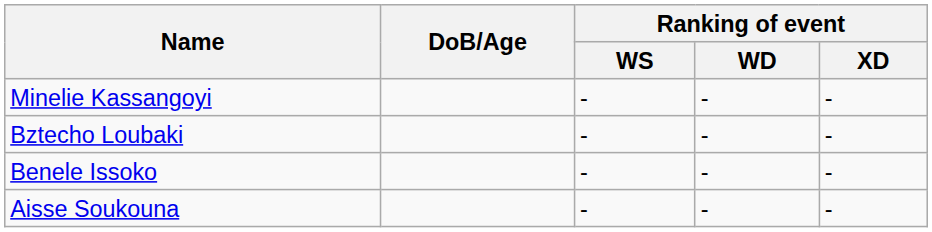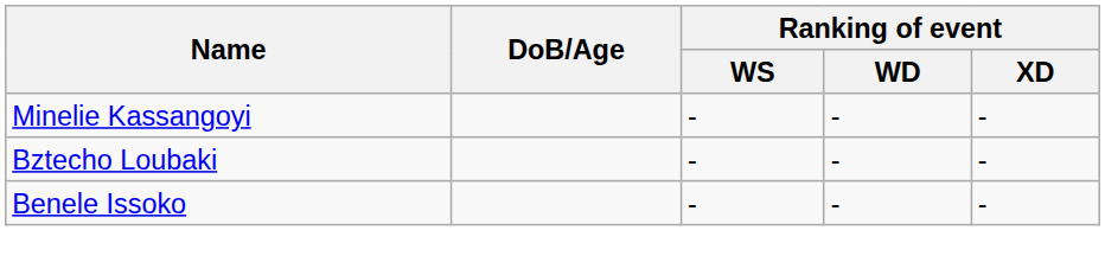 <table class="wikitable" style="width:600px; font-size:95%;">
 <tr>
 <th rowspan="2" align="left">Name</th>
 <th rowspan="2" align="left">DoB/Age</th>
 <th colspan="3" align="center">Ranking of event</th>
 </tr>
 <tr>
 <th align="center">WS</th>
 <th>WD</th>
 <th align="center">XD</th>
 </tr>
 <tr>
 <td align="left"><a href='#'>Minelie Kassangoyi</a></td>
 <td align="left"></td>
 <td>-</td>
 <td>-</td>
 <td>-</td>
 </tr>
 <tr>
 <td align="left"><a href='#'>Bztecho Loubaki</a></td>
 <td align="left"></td>
 <td>-</td>
 <td>-</td>
 <td>-</td>
 </tr>
 <tr>
 <td align="left"><a href='#'>Benele Issoko</a></td>
 <td align="left"></td>
 <td>-</td>
 <td>-</td>
 <td>-</td>
 </tr>
-<tr>
-<td align="left"><a href='#'>Aisse Soukouna</a></td>
-<td align="left"></td>
-<td>-</td>
-<td>-</td>
-<td>-</td>
-</tr>
 </table>
